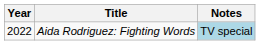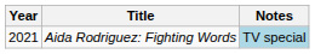 <table class="wikitable">
 <tr>
 <th>Year</th>
 <th>Title</th>
 <th>Notes</th>
 </tr>
 <tr>
-<td>2022</td>
+<td>2021</td>
 <td><em>Aida Rodriguez: Fighting Words</em></td>
 <td style="background: lightblue;">TV special</td>
 </tr>
 </table>
